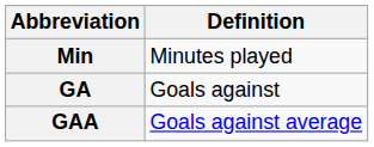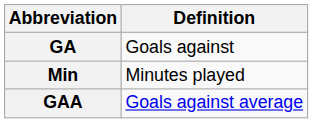 <table class="wikitable">
 <tr>
 <th scope="col">Abbreviation</th>
 <th scope="col">Definition</th>
 </tr>
 <tr>
+<th scope="row">GA</th>
+<td>Goals against</td>
+</tr>
+<tr>
 <th scope="row">Min</th>
 <td>Minutes played</td>
-</tr>
-<tr>
-<th scope="row">GA</th>
-<td>Goals against</td>
 </tr>
 <tr>
 <th scope="row">GAA</th>
 <td><a href='#'>Goals against average</a></td>
 </tr>
 </table>
